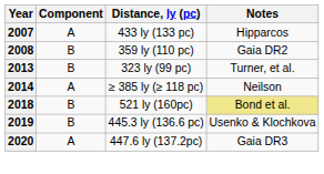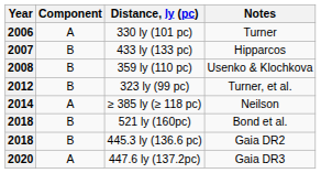 <table class="wikitable plainrowheaders" style="margin-right: 0; margin-left: 1em; text-align: center;">
 <tr>
 <th scope="col">Year</th>
 <th scope="col">Component</th>
 <th scope="col">Distance, <a href='#'>ly</a> (<a href='#'>pc</a>)</th>
 <th scope="col">Notes</th>
 </tr>
 <tr>
+<th scope="row">2006</th>
+<td>A</td>
+<td>330 ly (101 pc)</td>
+<td>Turner</td>
+</tr>
+<tr>
 <th scope="row">2007</th>
-<td>A</td>
+<td>B</td>
 <td>433 ly (133 pc)</td>
 <td>Hipparcos</td>
 </tr>
 <tr>
 <th scope="row">2008</th>
 <td>B</td>
 <td>359 ly (110 pc)</td>
-<td>Gaia DR2</td>
+<td>Usenko & Klochkova</td>
 </tr>
 <tr>
-<th scope="row">2013</th>
+<th scope="row">2012</th>
 <td>B</td>
 <td>323 ly (99 pc)</td>
 <td>Turner, et al.</td>
 </tr>
 <tr>
 <th scope="row">2014</th>
 <td>A</td>
 <td>≥ 385 ly (≥ 118 pc)</td>
 <td>Neilson</td>
 </tr>
 <tr>
 <th scope="row">2018</th>
 <td>B</td>
 <td>521 ly (160pc)</td>
-<td style="background: khaki;">Bond et al.</td>
+<td>Bond et al.</td>
 </tr>
 <tr>
-<th scope="row">2019</th>
+<th scope="row">2018</th>
 <td>B</td>
 <td>445.3 ly (136.6 pc)</td>
-<td>Usenko & Klochkova</td>
+<td>Gaia DR2</td>
 </tr>
 <tr>
 <th scope="row">2020</th>
 <td>A</td>
 <td>447.6 ly (137.2pc)</td>
 <td>Gaia DR3</td>
 </tr>
 </table>
